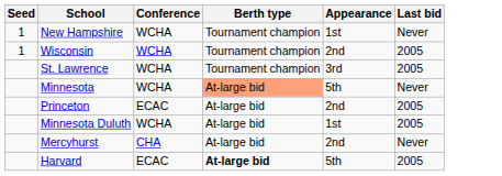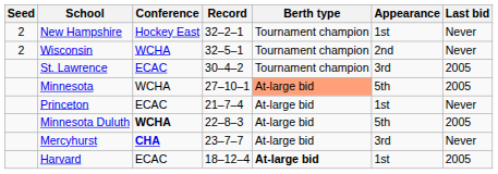 <table class="wikitable">
 <tr>
 <th>Seed</th>
 <th>School</th>
 <th>Conference</th>
+<th>Record</th>
 <th>Berth type</th>
 <th>Appearance</th>
 <th>Last bid</th>
 </tr>
 <tr>
-<td align=center>1</td>
+<td align=center>2</td>
 <td><a href='#'>New Hampshire</a></td>
-<td>WCHA</td>
+<td><a href='#'>Hockey East</a></td>
+<td>32–2–1</td>
 <td>Tournament champion</td>
 <td>1st</td>
 <td>Never</td>
 </tr>
 <tr>
-<td align=center>1</td>
+<td align=center>2</td>
 <td><a href='#'>Wisconsin</a></td>
 <td><a href='#'>WCHA</a></td>
+<td>32–5–1</td>
 <td>Tournament champion</td>
 <td>2nd</td>
-<td>2005</td>
+<td>Never</td>
 </tr>
 <tr>
 <td></td>
 <td><a href='#'>St. Lawrence</a></td>
-<td>WCHA</td>
+<td><a href='#'>ECAC</a></td>
+<td>30–4–2</td>
 <td>Tournament champion</td>
 <td>3rd</td>
 <td>2005</td>
 </tr>
 <tr>
 <td></td>
 <td><a href='#'>Minnesota</a></td>
 <td>WCHA</td>
+<td>27–10–1</td>
 <td style="background: lightsalmon;">At-large bid</td>
 <td>5th</td>
-<td>Never</td>
+<td>2005</td>
 </tr>
 <tr>
 <td></td>
 <td><a href='#'>Princeton</a></td>
 <td>ECAC</td>
+<td>21–7–4</td>
 <td>At-large bid</td>
-<td>2nd</td>
-<td>2005</td>
+<td>1st</td>
+<td>Never</td>
 </tr>
 <tr>
 <td></td>
 <td><a href='#'>Minnesota Duluth</a></td>
-<td>WCHA</td>
+<td><strong>WCHA</strong></td>
+<td>22–8–3</td>
 <td>At-large bid</td>
-<td>1st</td>
+<td>5th</td>
 <td>2005</td>
 </tr>
 <tr>
 <td></td>
 <td><a href='#'>Mercyhurst</a></td>
-<td><a href='#'>CHA</a></td>
+<td><strong><a href='#'>CHA</a></strong></td>
+<td>23–7–7</td>
 <td>At-large bid</td>
-<td>2nd</td>
+<td>3rd</td>
 <td>Never</td>
 </tr>
 <tr>
 <td></td>
 <td><a href='#'>Harvard</a></td>
 <td>ECAC</td>
+<td>18–12–4</td>
 <td><strong>At-large bid</strong></td>
-<td>5th</td>
+<td>1st</td>
 <td>2005</td>
 </tr>
 </table>
